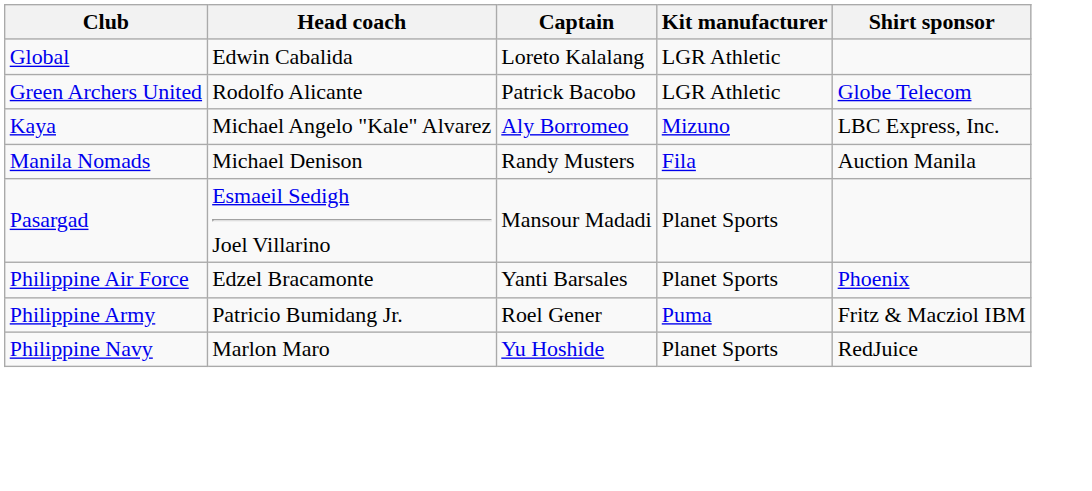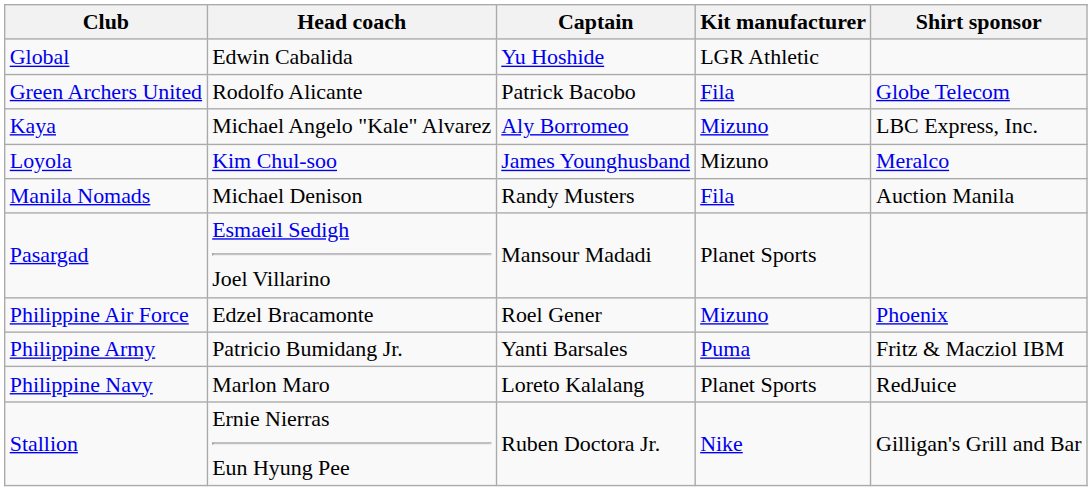 <table class="wikitable sortable">
 <tr>
 <th>Club</th>
 <th>Head coach</th>
 <th>Captain</th>
 <th>Kit manufacturer</th>
 <th>Shirt sponsor</th>
 </tr>
 <tr>
 <td><a href='#'>Global</a></td>
 <td> Edwin Cabalida</td>
-<td> Loreto Kalalang</td>
+<td> <a href='#'>Yu Hoshide</a></td>
 <td>LGR Athletic</td>
 <td></td>
 </tr>
 <tr>
 <td><a href='#'>Green Archers United</a></td>
 <td> Rodolfo Alicante</td>
 <td> Patrick Bacobo</td>
-<td>LGR Athletic</td>
+<td><a href='#'>Fila</a></td>
 <td><a href='#'>Globe Telecom</a></td>
 </tr>
 <tr>
 <td><a href='#'>Kaya</a></td>
 <td> Michael Angelo "Kale" Alvarez</td>
 <td> <a href='#'>Aly Borromeo</a></td>
 <td><a href='#'>Mizuno</a></td>
 <td>LBC Express, Inc.</td>
+</tr>
+<tr>
+<td><a href='#'>Loyola</a></td>
+<td> <a href='#'>Kim Chul-soo</a></td>
+<td> <a href='#'>James Younghusband</a></td>
+<td>Mizuno</td>
+<td><a href='#'>Meralco</a></td>
 </tr>
 <tr>
 <td><a href='#'>Manila Nomads</a></td>
 <td> Michael Denison</td>
 <td> Randy Musters</td>
 <td><a href='#'>Fila</a></td>
 <td>Auction Manila</td>
 </tr>
 <tr>
 <td><a href='#'>Pasargad</a></td>
 <td> <a href='#'>Esmaeil Sedigh</a> <hr>  Joel Villarino</td>
 <td> Mansour Madadi</td>
 <td>Planet Sports</td>
 <td></td>
 </tr>
 <tr>
 <td><a href='#'>Philippine Air Force</a></td>
 <td> Edzel Bracamonte</td>
-<td> Yanti Barsales</td>
-<td>Planet Sports</td>
+<td> Roel Gener</td>
+<td><a href='#'>Mizuno</a></td>
 <td><a href='#'>Phoenix</a></td>
 </tr>
 <tr>
 <td><a href='#'>Philippine Army</a></td>
 <td> Patricio Bumidang Jr.</td>
-<td> Roel Gener</td>
+<td> Yanti Barsales</td>
 <td><a href='#'>Puma</a></td>
 <td>Fritz & Macziol IBM</td>
 </tr>
 <tr>
 <td><a href='#'>Philippine Navy</a></td>
 <td> Marlon Maro</td>
-<td> <a href='#'>Yu Hoshide</a></td>
+<td> Loreto Kalalang</td>
 <td>Planet Sports</td>
 <td>RedJuice</td>
 </tr>
+<tr>
+<td><a href='#'>Stallion</a></td>
+<td> Ernie Nierras <hr>  Eun Hyung Pee</td>
+<td> Ruben Doctora Jr.</td>
+<td><a href='#'>Nike</a></td>
+<td>Gilligan's Grill and Bar</td>
+</tr>
 </table>
